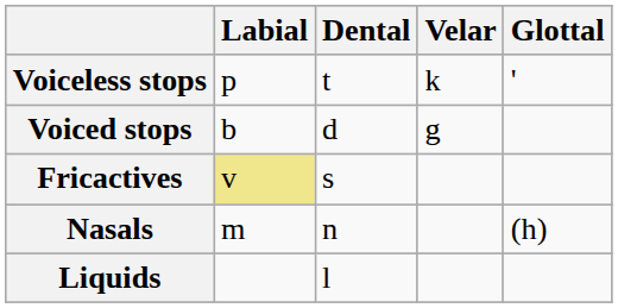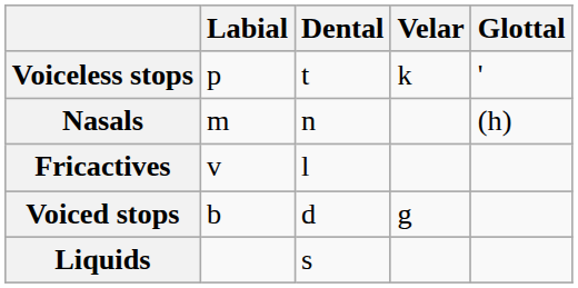 <table class="wikitable">
 <tr>
 <th></th>
 <th>Labial</th>
 <th>Dental</th>
 <th>Velar</th>
 <th>Glottal</th>
 </tr>
 <tr>
 <th>Voiceless stops</th>
 <td>p</td>
 <td>t</td>
 <td>k</td>
 <td>'</td>
 </tr>
 <tr>
+<th>Nasals</th>
+<td>m</td>
+<td>n</td>
+<td></td>
+<td>(h)</td>
+</tr>
+<tr>
+<th>Fricactives</th>
+<td>v</td>
+<td>l</td>
+<td></td>
+<td></td>
+</tr>
+<tr>
 <th>Voiced stops</th>
 <td>b</td>
 <td>d</td>
 <td>g</td>
 <td></td>
 </tr>
 <tr>
-<th>Fricactives</th>
-<td style="background: khaki;">v</td>
+<th>Liquids</th>
+<td></td>
 <td>s</td>
 <td></td>
 <td></td>
 </tr>
-<tr>
-<th>Nasals</th>
-<td>m</td>
-<td>n</td>
-<td></td>
-<td>(h)</td>
-</tr>
-<tr>
-<th>Liquids</th>
-<td></td>
-<td>l</td>
-<td></td>
-<td></td>
-</tr>
 </table>
